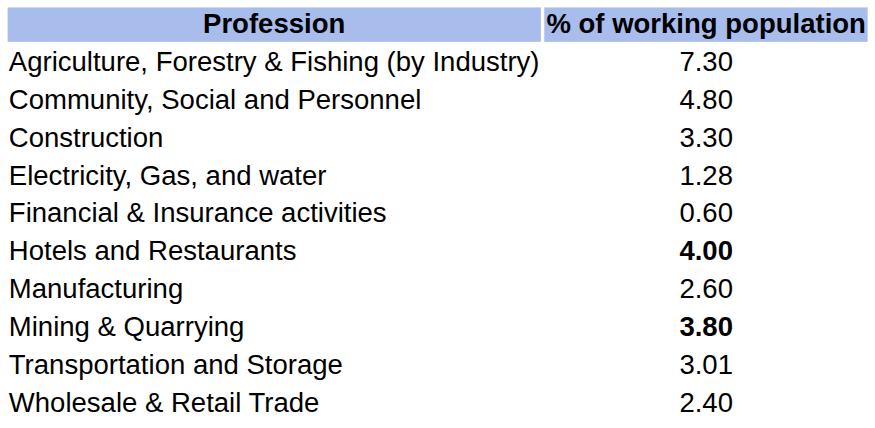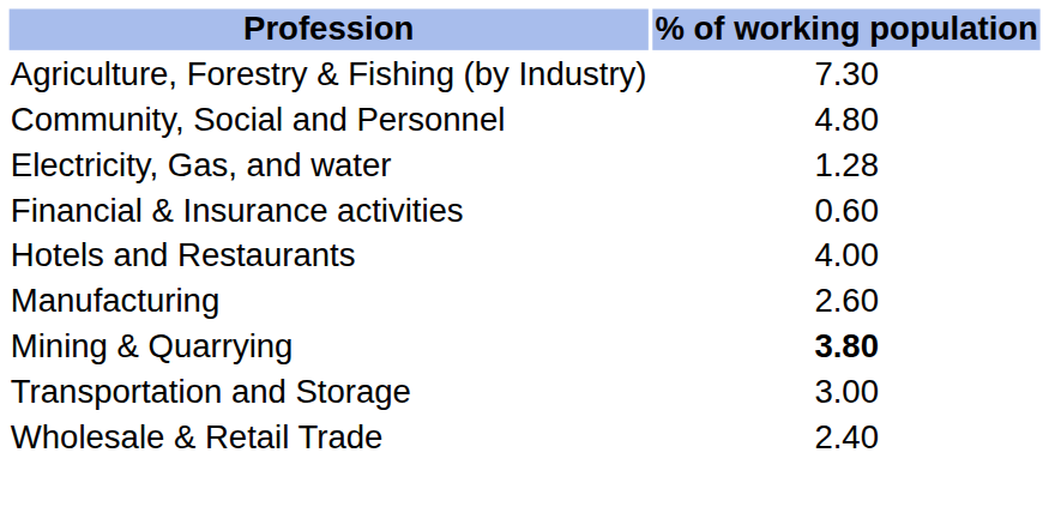 <table class="toccolours" style="clear:right; float:right; background:#ffffff; margin: 0 0 0.5em 1em; width:300">
 <tr>
 <td style="text-align:center;background:#A8BDEC"><strong>Profession</strong></td>
 <td style="text-align:center;background:#A8BDEC"><strong>% of working population</strong></td>
 </tr>
 <tr>
 <td>Agriculture, Forestry & Fishing (by Industry)</td>
 <td style="text-align:center;">7.30</td>
 </tr>
 <tr>
 <td>Community, Social and Personnel</td>
 <td style="text-align:center;">4.80</td>
 </tr>
 <tr>
-<td>Construction</td>
-<td style="text-align:center;">3.30</td>
-</tr>
-<tr>
 <td>Electricity, Gas, and water</td>
 <td style="text-align:center;">1.28</td>
 </tr>
 <tr>
 <td>Financial & Insurance activities</td>
 <td style="text-align:center;">0.60</td>
 </tr>
 <tr>
 <td>Hotels and Restaurants</td>
-<td style="text-align:center;"><strong>4.00</strong></td>
+<td style="text-align:center;">4.00</td>
 </tr>
 <tr>
 <td>Manufacturing</td>
 <td style="text-align:center;">2.60</td>
 </tr>
 <tr>
 <td>Mining & Quarrying</td>
 <td style="text-align:center;"><strong>3.80</strong></td>
 </tr>
 <tr>
 <td>Transportation and Storage</td>
-<td style="text-align:center;">3.01</td>
+<td style="text-align:center;">3.00</td>
 </tr>
 <tr>
 <td>Wholesale & Retail Trade</td>
 <td style="text-align:center;">2.40</td>
 </tr>
 </table>
